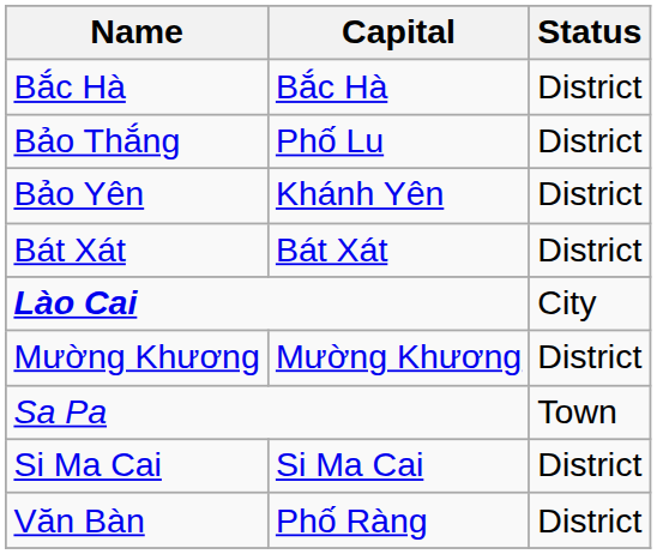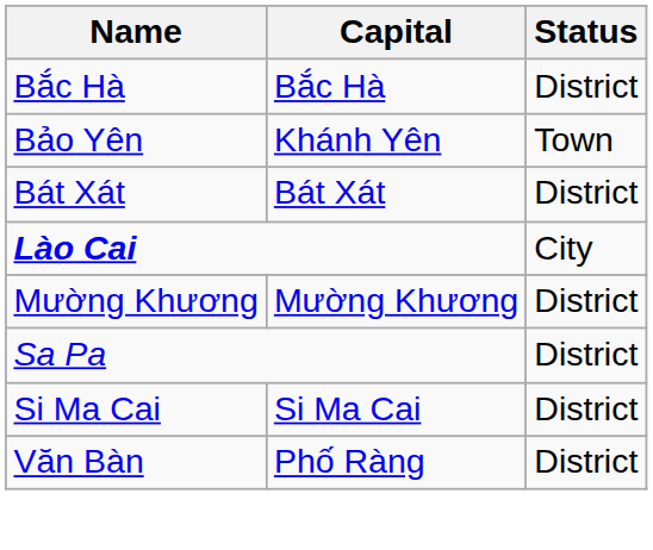 <table class="wikitable sortable">
 <tr>
 <th>Name</th>
 <th>Capital</th>
 <th>Status</th>
 </tr>
 <tr>
 <td><a href='#'>Bắc Hà</a></td>
 <td><a href='#'>Bắc Hà</a></td>
 <td>District</td>
 </tr>
 <tr>
-<td><a href='#'>Bảo Thắng</a></td>
-<td><a href='#'>Phố Lu</a></td>
-<td>District</td>
-</tr>
-<tr>
 <td><a href='#'>Bảo Yên</a></td>
 <td><a href='#'>Khánh Yên</a></td>
-<td>District</td>
+<td>Town</td>
 </tr>
 <tr>
 <td><a href='#'>Bát Xát</a></td>
 <td><a href='#'>Bát Xát</a></td>
 <td>District</td>
 </tr>
 <tr>
 <td colspan="2"><strong><em><a href='#'>Lào Cai</a></em></strong></td>
 <td>City</td>
 </tr>
 <tr>
 <td><a href='#'>Mường Khương</a></td>
 <td><a href='#'>Mường Khương</a></td>
 <td>District</td>
 </tr>
 <tr>
 <td colspan="2"><em><a href='#'>Sa Pa</a></em></td>
-<td>Town</td>
+<td>District</td>
 </tr>
 <tr>
 <td><a href='#'>Si Ma Cai</a></td>
 <td><a href='#'>Si Ma Cai</a></td>
 <td>District</td>
 </tr>
 <tr>
 <td><a href='#'>Văn Bàn</a></td>
 <td><a href='#'>Phố Ràng</a></td>
 <td>District</td>
 </tr>
 </table>
